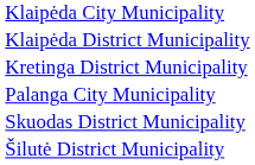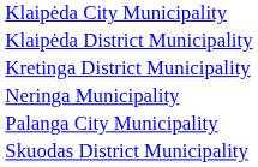 <table>
 <tr>
 <td></td>
 <td><a href='#'>Klaipėda City Municipality</a></td>
 </tr>
 <tr>
 <td></td>
 <td><a href='#'>Klaipėda District Municipality</a></td>
 </tr>
 <tr>
 <td></td>
 <td><a href='#'>Kretinga District Municipality</a></td>
 </tr>
 <tr>
 <td></td>
+<td><a href='#'>Neringa Municipality</a></td>
+</tr>
+<tr>
+<td></td>
 <td><a href='#'>Palanga City Municipality</a></td>
 </tr>
 <tr>
 <td></td>
 <td><a href='#'>Skuodas District Municipality</a></td>
 </tr>
-<tr>
-<td></td>
-<td><a href='#'>Šilutė District Municipality</a></td>
-</tr>
 </table>
